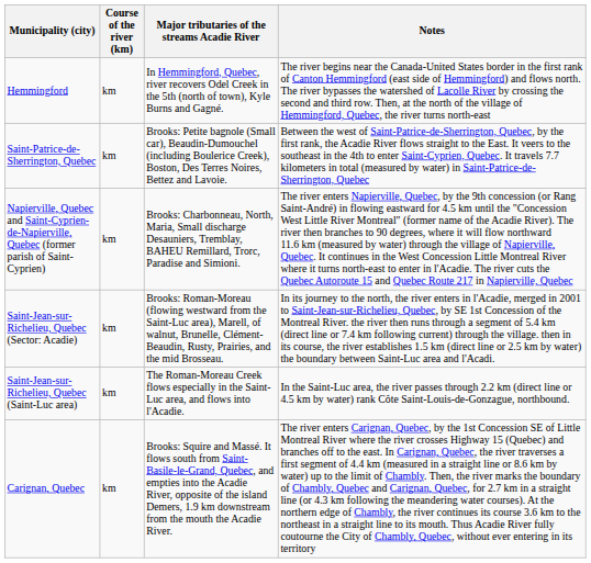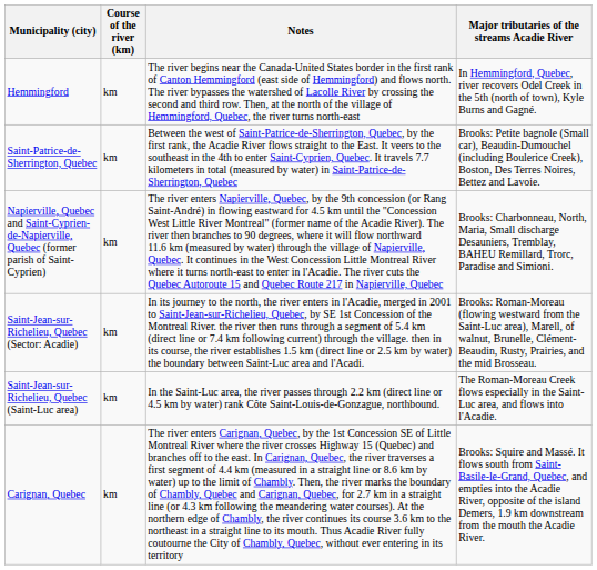 <table class="wikitable" border="1">
 <tr>
 <th>Municipality (city)</th>
 <th>Course of the river (km)</th>
+<th>Notes</th>
 <th>Major tributaries of the streams Acadie River</th>
-<th>Notes</th>
 </tr>
 <tr>
 <td><a href='#'>Hemmingford</a></td>
 <td> km</td>
+<td>The river begins near the Canada-United States border in the first rank of <a href='#'>Canton Hemmingford</a> (east side of <a href='#'>Hemmingford</a>) and flows north. The river bypasses the watershed of <a href='#'>Lacolle River</a> by crossing the second and third row. Then, at the north of the village of <a href='#'>Hemmingford, Quebec</a>, the river turns north-east</td>
 <td>In <a href='#'>Hemmingford, Quebec</a>, river recovers Odel Creek in the 5th (north of town), Kyle Burns and Gagné.</td>
-<td>The river begins near the Canada-United States border in the first rank of <a href='#'>Canton Hemmingford</a> (east side of <a href='#'>Hemmingford</a>) and flows north. The river bypasses the watershed of <a href='#'>Lacolle River</a> by crossing the second and third row. Then, at the north of the village of <a href='#'>Hemmingford, Quebec</a>, the river turns north-east</td>
 </tr>
 <tr>
 <td><a href='#'>Saint-Patrice-de-Sherrington, Quebec</a></td>
 <td> km</td>
+<td>Between the west of <a href='#'>Saint-Patrice-de-Sherrington, Quebec</a>, by the first rank, the Acadie River flows straight to the East. It veers to the southeast in the 4th to enter <a href='#'>Saint-Cyprien, Quebec</a>. It travels 7.7 kilometers in total (measured by water) in <a href='#'>Saint-Patrice-de-Sherrington, Quebec</a></td>
 <td>Brooks: Petite bagnole (Small car), Beaudin-Dumouchel (including Boulerice Creek), Boston, Des Terres Noires, Bettez and Lavoie.</td>
-<td>Between the west of <a href='#'>Saint-Patrice-de-Sherrington, Quebec</a>, by the first rank, the Acadie River flows straight to the East. It veers to the southeast in the 4th to enter <a href='#'>Saint-Cyprien, Quebec</a>. It travels 7.7 kilometers in total (measured by water) in <a href='#'>Saint-Patrice-de-Sherrington, Quebec</a></td>
 </tr>
 <tr>
 <td><a href='#'>Napierville, Quebec</a> and <a href='#'>Saint-Cyprien-de-Napierville, Quebec</a> (former parish of Saint-Cyprien)</td>
 <td> km</td>
+<td>The river enters <a href='#'>Napierville, Quebec</a>, by the 9th concession (or Rang Saint-André) in flowing eastward for 4.5 km until the "Concession West Little River Montreal" (former name of the Acadie River). The river then branches to 90 degrees, where it will flow northward 11.6 km (measured by water) through the village of <a href='#'>Napierville, Quebec</a>. It continues in the West Concession Little Montreal River where it turns north-east to enter in l'Acadie. The river cuts the <a href='#'>Quebec Autoroute 15</a> and <a href='#'>Quebec Route 217</a> in <a href='#'>Napierville, Quebec</a></td>
 <td>Brooks: Charbonneau, North, Maria, Small discharge Desauniers, Tremblay, BAHEU Remillard, Trorc, Paradise and Simioni.</td>
-<td>The river enters <a href='#'>Napierville, Quebec</a>, by the 9th concession (or Rang Saint-André) in flowing eastward for 4.5 km until the "Concession West Little River Montreal" (former name of the Acadie River). The river then branches to 90 degrees, where it will flow northward 11.6 km (measured by water) through the village of <a href='#'>Napierville, Quebec</a>. It continues in the West Concession Little Montreal River where it turns north-east to enter in l'Acadie. The river cuts the <a href='#'>Quebec Autoroute 15</a> and <a href='#'>Quebec Route 217</a> in <a href='#'>Napierville, Quebec</a></td>
 </tr>
 <tr>
 <td><a href='#'>Saint-Jean-sur-Richelieu, Quebec</a> (Sector: Acadie)</td>
 <td> km</td>
+<td>In its journey to the north, the river enters in l'Acadie, merged in 2001 to <a href='#'>Saint-Jean-sur-Richelieu, Quebec</a>, by SE 1st Concession of the Montreal River. the river then runs through a segment of 5.4 km (direct line or 7.4 km following current) through the village. then in its course, the river establishes 1.5 km (direct line or 2.5 km by water) the boundary between Saint-Luc area and l'Acadi.</td>
 <td>Brooks: Roman-Moreau (flowing westward from the Saint-Luc area), Marell, of walnut, Brunelle, Clément-Beaudin, Rusty, Prairies, and the mid Brosseau.</td>
-<td>In its journey to the north, the river enters in l'Acadie, merged in 2001 to <a href='#'>Saint-Jean-sur-Richelieu, Quebec</a>, by SE 1st Concession of the Montreal River. the river then runs through a segment of 5.4 km (direct line or 7.4 km following current) through the village. then in its course, the river establishes 1.5 km (direct line or 2.5 km by water) the boundary between Saint-Luc area and l'Acadi.</td>
 </tr>
 <tr>
 <td><a href='#'>Saint-Jean-sur-Richelieu, Quebec</a> (Saint-Luc area)</td>
 <td> km</td>
+<td>In the Saint-Luc area, the river passes through 2.2 km (direct line or 4.5 km by water) rank Côte Saint-Louis-de-Gonzague, northbound.</td>
 <td>The Roman-Moreau Creek flows especially in the Saint-Luc area, and flows into l'Acadie.</td>
-<td>In the Saint-Luc area, the river passes through 2.2 km (direct line or 4.5 km by water) rank Côte Saint-Louis-de-Gonzague, northbound.</td>
 </tr>
 <tr>
 <td><a href='#'>Carignan, Quebec</a></td>
 <td> km</td>
+<td>The river enters <a href='#'>Carignan, Quebec</a>, by the 1st Concession SE of Little Montreal River where the river crosses Highway 15 (Quebec) and branches off to the east. In <a href='#'>Carignan, Quebec</a>, the river traverses a first segment of 4.4 km (measured in a straight line or 8.6 km by water) up to the limit of <a href='#'>Chambly</a>. Then, the river marks the boundary of <a href='#'>Chambly, Quebec</a> and <a href='#'>Carignan, Quebec</a>, for 2.7 km in a straight line (or 4.3 km following the meandering water courses). At the northern edge of <a href='#'>Chambly</a>, the river continues its course 3.6 km to the northeast in a straight line to its mouth. Thus Acadie River fully coutourne the City of <a href='#'>Chambly, Quebec</a>, without ever entering in its territory</td>
 <td>Brooks: Squire and Massé. It flows south from <a href='#'>Saint-Basile-le-Grand, Quebec</a>, and empties into the Acadie River, opposite of the island Demers, 1.9 km downstream from the mouth the Acadie River.</td>
-<td>The river enters <a href='#'>Carignan, Quebec</a>, by the 1st Concession SE of Little Montreal River where the river crosses Highway 15 (Quebec) and branches off to the east. In <a href='#'>Carignan, Quebec</a>, the river traverses a first segment of 4.4 km (measured in a straight line or 8.6 km by water) up to the limit of <a href='#'>Chambly</a>. Then, the river marks the boundary of <a href='#'>Chambly, Quebec</a> and <a href='#'>Carignan, Quebec</a>, for 2.7 km in a straight line (or 4.3 km following the meandering water courses). At the northern edge of <a href='#'>Chambly</a>, the river continues its course 3.6 km to the northeast in a straight line to its mouth. Thus Acadie River fully coutourne the City of <a href='#'>Chambly, Quebec</a>, without ever entering in its territory</td>
 </tr>
 </table>
